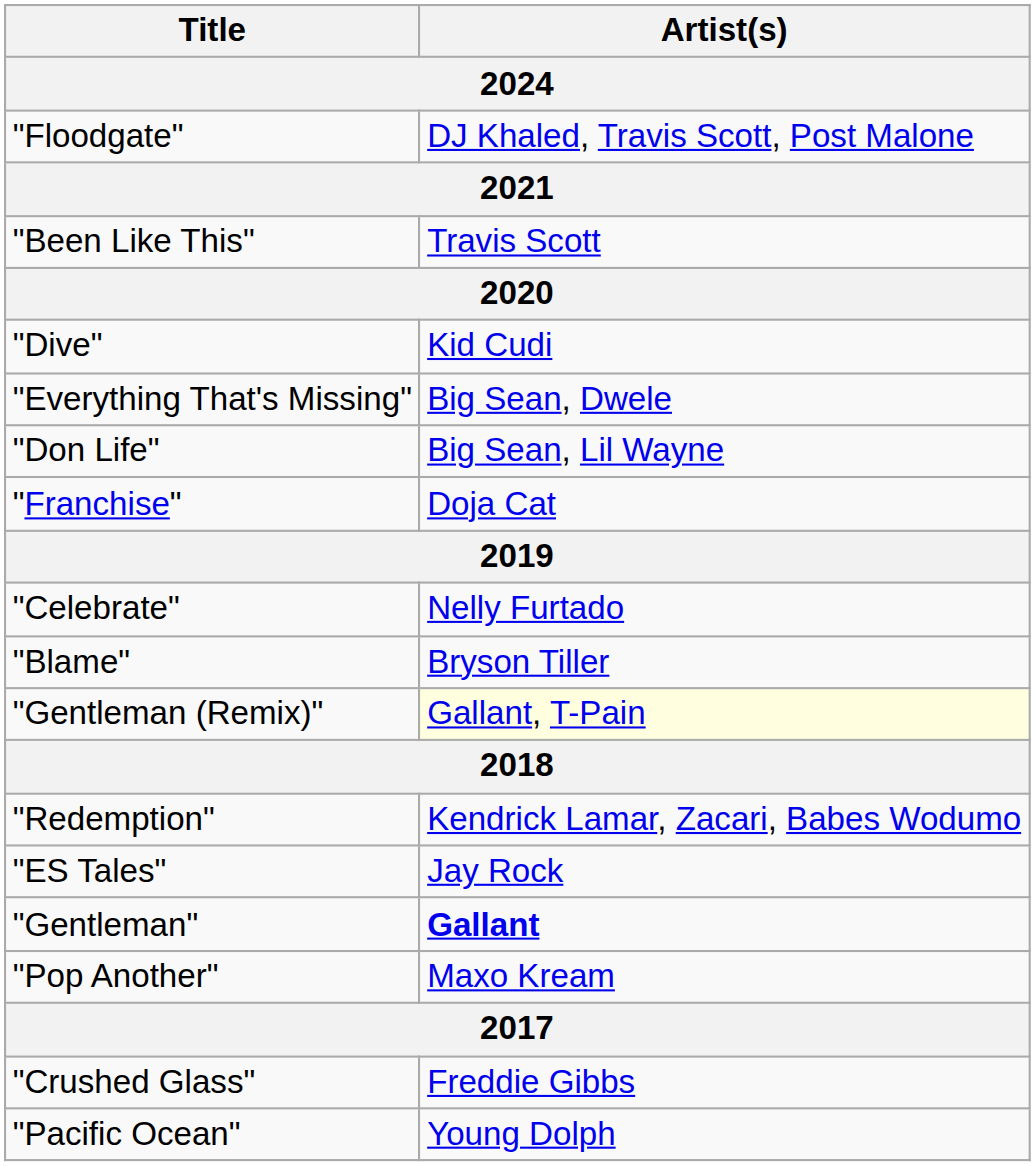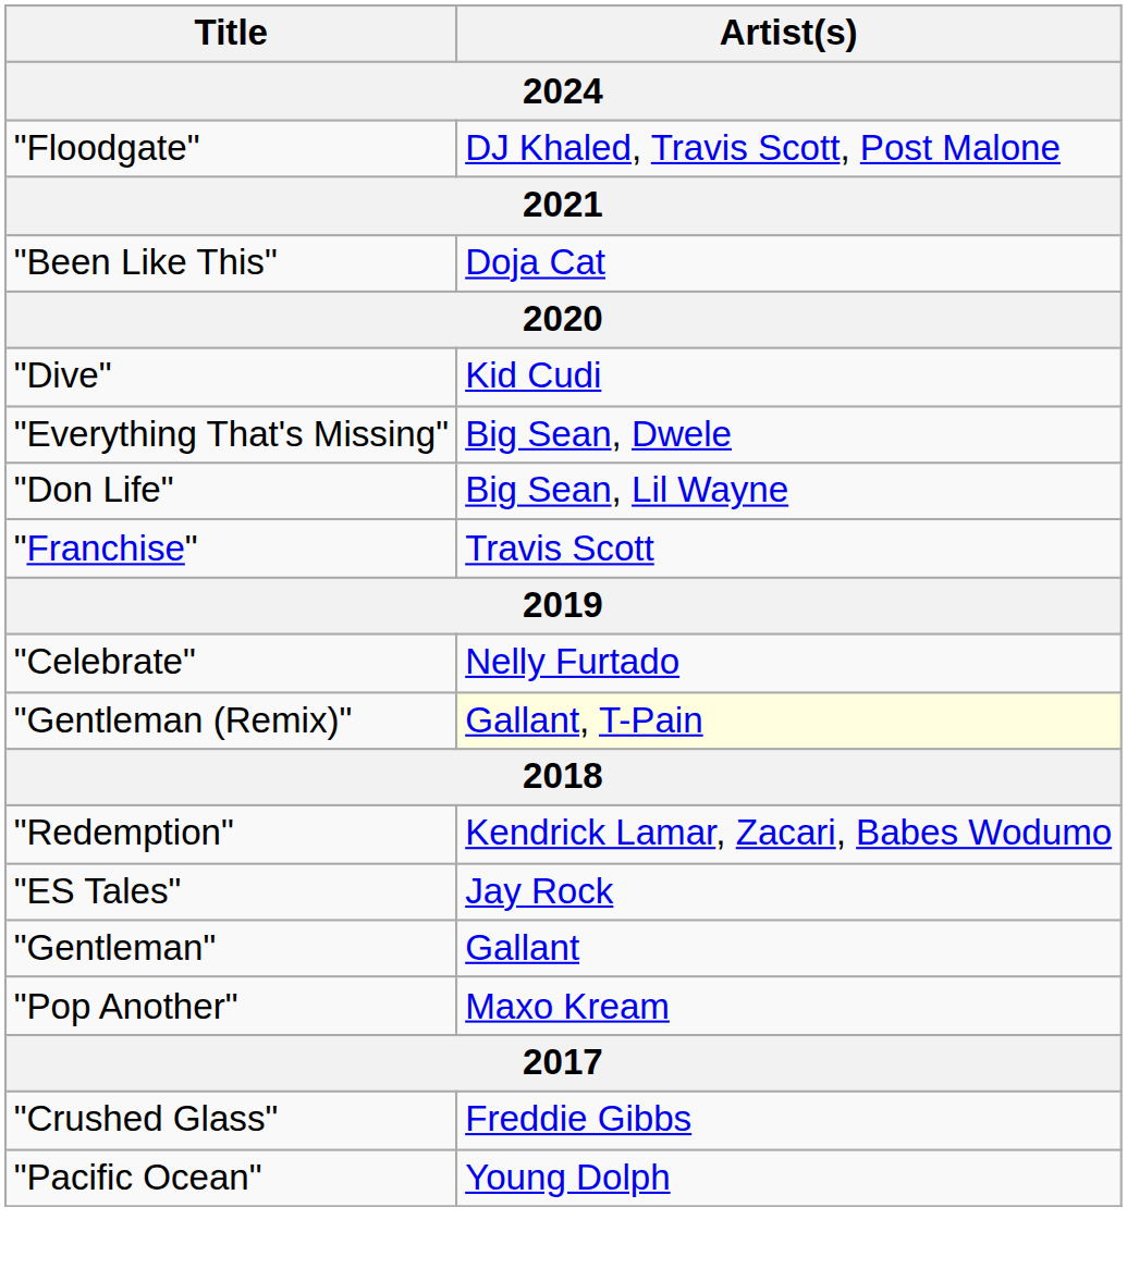 <table class="wikitable">
 <tr>
 <th>Title</th>
 <th>Artist(s)</th>
 </tr>
 <tr>
 <th colspan="2">2024</th>
 </tr>
 <tr>
 <td>"Floodgate"</td>
 <td><a href='#'>DJ Khaled</a>, <a href='#'>Travis Scott</a>, <a href='#'>Post Malone</a></td>
 </tr>
 <tr>
 <th colspan="2">2021</th>
 </tr>
 <tr>
 <td>"Been Like This"</td>
-<td><a href='#'>Travis Scott</a></td>
+<td><a href='#'>Doja Cat</a></td>
 </tr>
 <tr>
 <th colspan="2">2020</th>
 </tr>
 <tr>
 <td>"Dive"</td>
 <td><a href='#'>Kid Cudi</a></td>
 </tr>
 <tr>
 <td>"Everything That's Missing"</td>
 <td><a href='#'>Big Sean</a>, <a href='#'>Dwele</a></td>
 </tr>
 <tr>
 <td>"Don Life"</td>
 <td><a href='#'>Big Sean</a>, <a href='#'>Lil Wayne</a></td>
 </tr>
 <tr>
 <td>"<a href='#'>Franchise</a>"</td>
-<td><a href='#'>Doja Cat</a></td>
+<td><a href='#'>Travis Scott</a></td>
 </tr>
 <tr>
 <th colspan="2">2019</th>
 </tr>
 <tr>
 <td>"Celebrate"</td>
 <td><a href='#'>Nelly Furtado</a></td>
-</tr>
-<tr>
-<td>"Blame"</td>
-<td><a href='#'>Bryson Tiller</a></td>
 </tr>
 <tr>
 <td>"Gentleman (Remix)"</td>
 <td style="background: lightyellow;"><a href='#'>Gallant</a>, <a href='#'>T-Pain</a></td>
 </tr>
 <tr>
 <th colspan="2">2018</th>
 </tr>
 <tr>
 <td>"Redemption"</td>
 <td><a href='#'>Kendrick Lamar</a>, <a href='#'>Zacari</a>, <a href='#'>Babes Wodumo</a></td>
 </tr>
 <tr>
 <td>"ES Tales"</td>
 <td><a href='#'>Jay Rock</a></td>
 </tr>
 <tr>
 <td>"Gentleman"</td>
-<td><strong><a href='#'>Gallant</a></strong></td>
+<td><a href='#'>Gallant</a></td>
 </tr>
 <tr>
 <td>"Pop Another"</td>
 <td><a href='#'>Maxo Kream</a></td>
 </tr>
 <tr>
 <th colspan="2">2017</th>
 </tr>
 <tr>
 <td>"Crushed Glass"</td>
 <td><a href='#'>Freddie Gibbs</a></td>
 </tr>
 <tr>
 <td>"Pacific Ocean"</td>
 <td><a href='#'>Young Dolph</a></td>
 </tr>
 </table>
